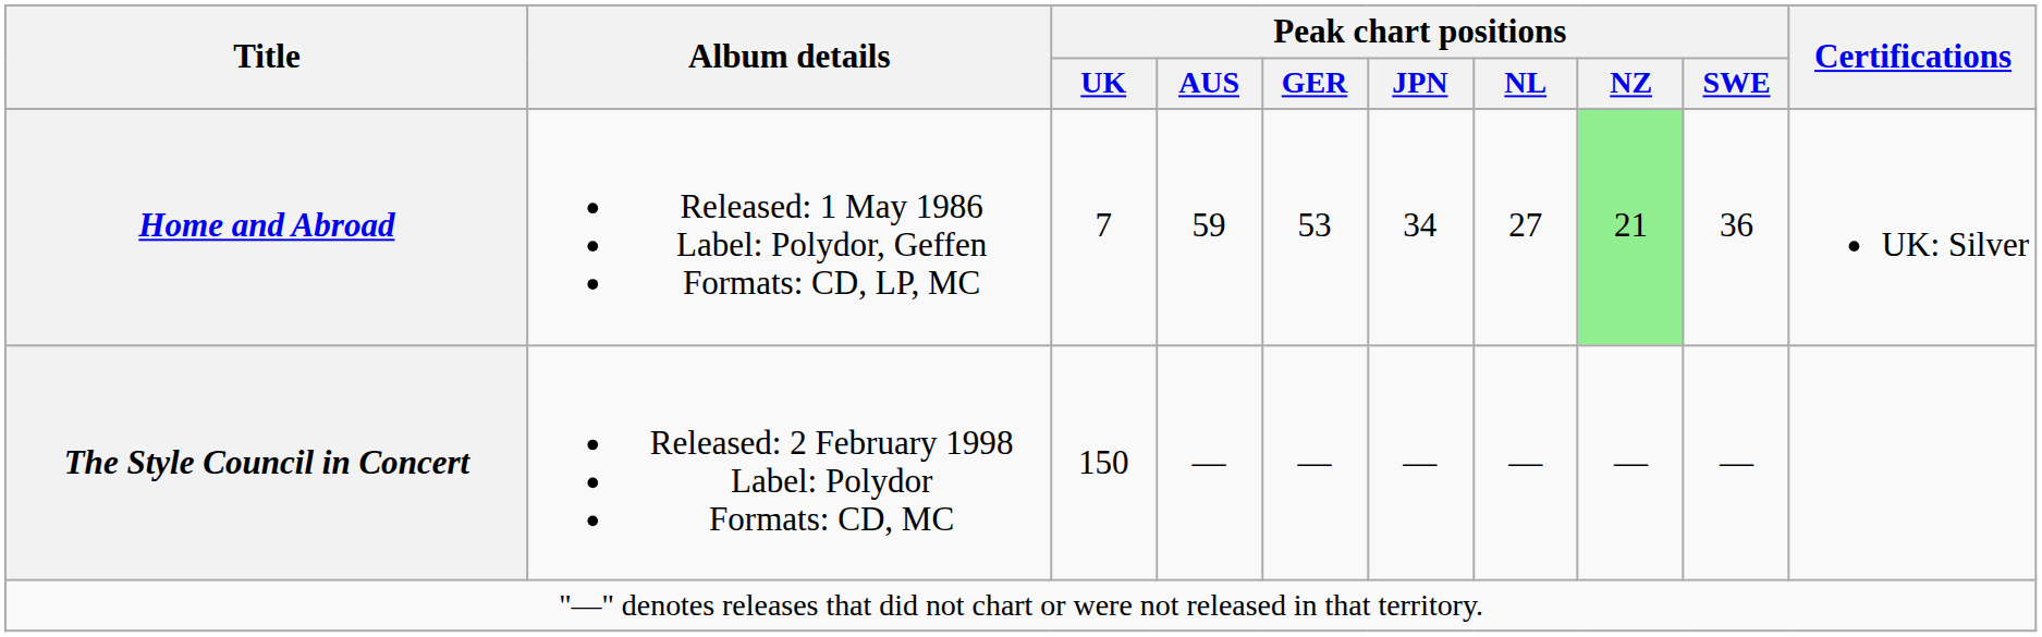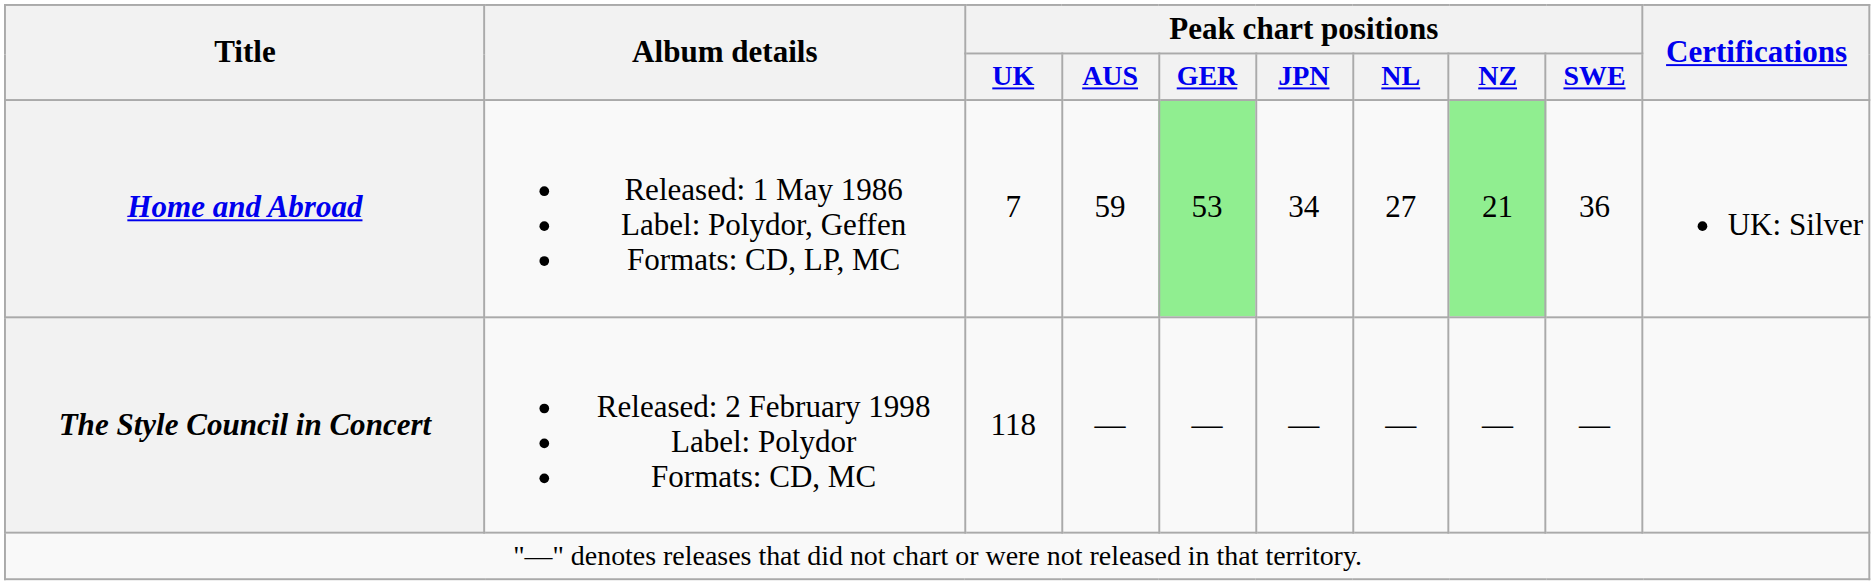 <table class="wikitable plainrowheaders" style="text-align:center;">
 <tr>
 <th rowspan="2" scope="col" style="width:15em;">Title</th>
 <th rowspan="2" scope="col" style="width:15em;">Album details</th>
 <th colspan="7">Peak chart positions</th>
 <th rowspan="2"><a href='#'>Certifications</a></th>
 </tr>
 <tr>
 <th scope="col" style="width:3em;font-size:90%;"><a href='#'>UK</a><br></th>
 <th scope="col" style="width:3em;font-size:90%;"><a href='#'>AUS</a><br></th>
 <th scope="col" style="width:3em;font-size:90%;"><a href='#'>GER</a><br></th>
 <th scope="col" style="width:3em;font-size:90%;"><a href='#'>JPN</a><br></th>
 <th scope="col" style="width:3em;font-size:90%;"><a href='#'>NL</a><br></th>
 <th scope="col" style="width:3em;font-size:90%;"><a href='#'>NZ</a><br></th>
 <th scope="col" style="width:3em;font-size:90%;"><a href='#'>SWE</a><br></th>
 </tr>
 <tr>
 <th scope="row"><em><a href='#'>Home and Abroad</a></em></th>
 <td><br><ul><li>Released: 1 May 1986</li><li>Label: Polydor, Geffen</li><li>Formats: CD, LP, MC</li></ul></td>
 <td>7</td>
 <td>59</td>
-<td>53</td>
+<td style="background: lightgreen;">53</td>
 <td>34</td>
 <td>27</td>
 <td style="background: lightgreen;">21</td>
 <td>36</td>
 <td><br><ul><li>UK: Silver</li></ul></td>
 </tr>
 <tr>
 <th scope="row"><em>The Style Council in Concert</em></th>
 <td><br><ul><li>Released: 2 February 1998</li><li>Label: Polydor</li><li>Formats: CD, MC</li></ul></td>
-<td>150</td>
+<td>118</td>
 <td>—</td>
 <td>—</td>
 <td>—</td>
 <td>—</td>
 <td>—</td>
 <td>—</td>
 <td></td>
 </tr>
 <tr>
 <td colspan="10" style="font-size:90%">"—" denotes releases that did not chart or were not released in that territory.</td>
 </tr>
 </table>
